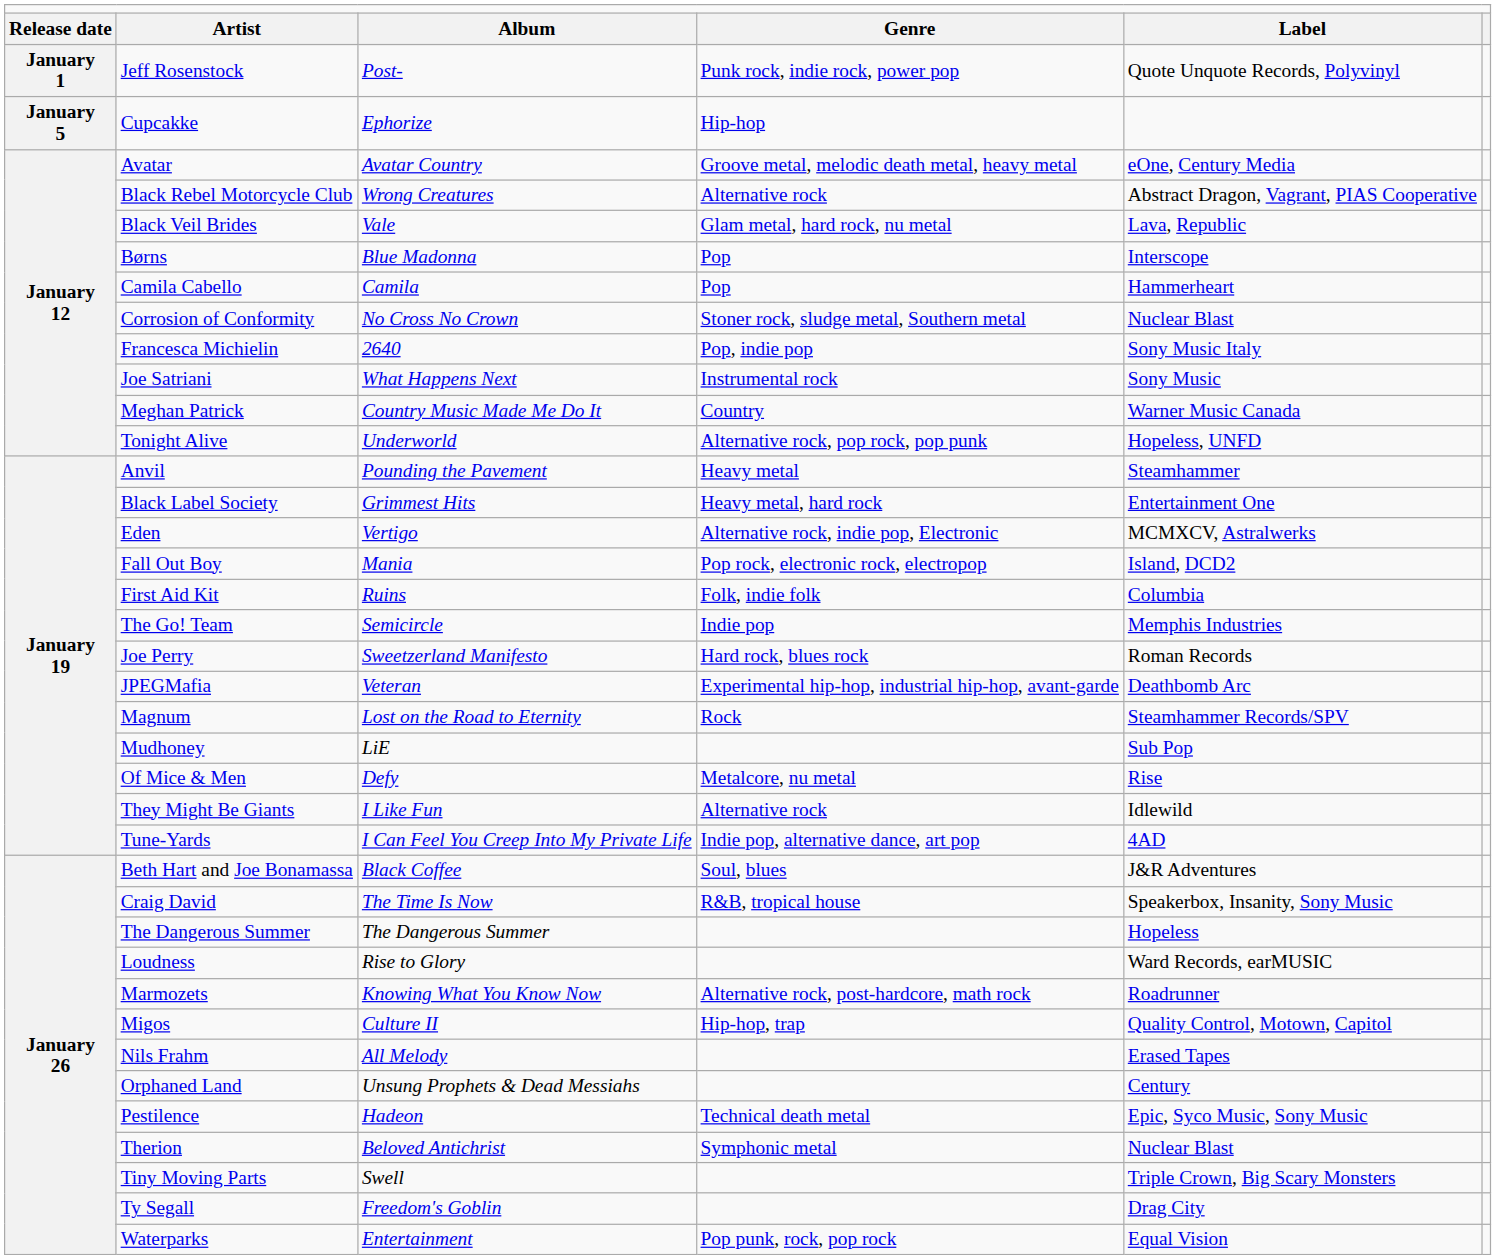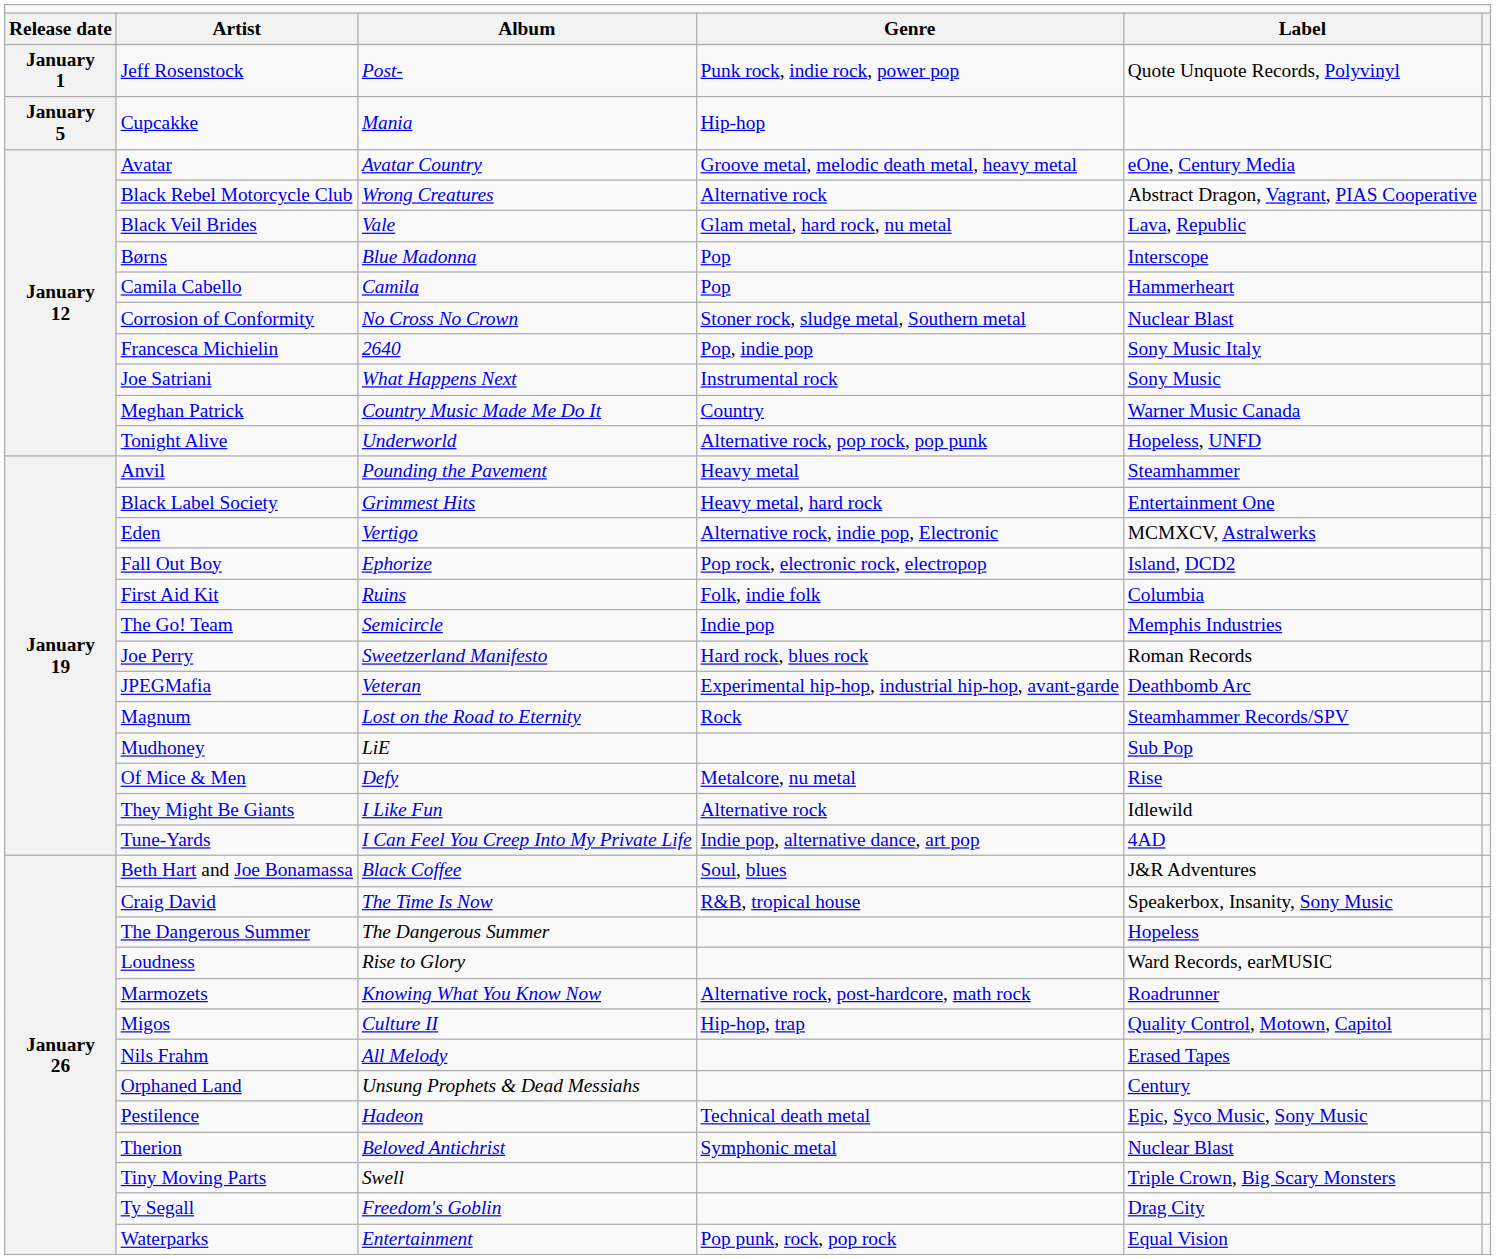 <table class="wikitable plainrowheaders">
 <tr>
 <td colspan="6" style="text-align:center;"></td>
 </tr>
 <tr>
 <th scope="col">Release date</th>
 <th scope="col">Artist</th>
 <th scope="col">Album</th>
 <th scope="col">Genre</th>
 <th scope="col">Label</th>
 <th scope="col"></th>
 </tr>
 <tr>
 <th scope="row" style="text-align:center;">January<br>1</th>
 <td><a href='#'>Jeff Rosenstock</a></td>
 <td><em><a href='#'>Post-</a></em></td>
 <td><a href='#'>Punk rock</a>, <a href='#'>indie rock</a>, <a href='#'>power pop</a></td>
 <td>Quote Unquote Records, <a href='#'>Polyvinyl</a></td>
 <td></td>
 </tr>
 <tr>
 <th scope="row" scope="row" style="text-align:center;">January<br>5</th>
 <td><a href='#'>Cupcakke</a></td>
-<td><em><a href='#'>Ephorize</a></em></td>
+<td><em><a href='#'>Mania</a></em></td>
 <td><a href='#'>Hip-hop</a></td>
 <td></td>
 <td></td>
 </tr>
 <tr>
 <th scope="row" rowspan="10" style="text-align:center;">January<br>12</th>
 <td><a href='#'>Avatar</a></td>
 <td><em><a href='#'>Avatar Country</a></em></td>
 <td><a href='#'>Groove metal</a>, <a href='#'>melodic death metal</a>, <a href='#'>heavy metal</a></td>
 <td><a href='#'>eOne</a>, <a href='#'>Century Media</a></td>
 <td></td>
 </tr>
 <tr>
 <td><a href='#'>Black Rebel Motorcycle Club</a></td>
 <td><em><a href='#'>Wrong Creatures</a></em></td>
 <td><a href='#'>Alternative rock</a></td>
 <td>Abstract Dragon, <a href='#'>Vagrant</a>, <a href='#'>PIAS Cooperative</a></td>
 <td></td>
 </tr>
 <tr>
 <td><a href='#'>Black Veil Brides</a></td>
 <td><em><a href='#'>Vale</a></em></td>
 <td><a href='#'>Glam metal</a>, <a href='#'>hard rock</a>, <a href='#'>nu metal</a></td>
 <td><a href='#'>Lava</a>, <a href='#'>Republic</a></td>
 <td></td>
 </tr>
 <tr>
 <td><a href='#'>Børns</a></td>
 <td><em><a href='#'>Blue Madonna</a></em></td>
 <td><a href='#'>Pop</a></td>
 <td><a href='#'>Interscope</a></td>
 <td></td>
 </tr>
 <tr>
 <td><a href='#'>Camila Cabello</a></td>
 <td><em><a href='#'>Camila</a></em></td>
 <td><a href='#'>Pop</a></td>
 <td><a href='#'>Hammerheart</a></td>
 <td></td>
 </tr>
 <tr>
 <td><a href='#'>Corrosion of Conformity</a></td>
 <td><em><a href='#'>No Cross No Crown</a></em></td>
 <td><a href='#'>Stoner rock</a>, <a href='#'>sludge metal</a>, <a href='#'>Southern metal</a></td>
 <td><a href='#'>Nuclear Blast</a></td>
 <td></td>
 </tr>
 <tr>
 <td><a href='#'>Francesca Michielin</a></td>
 <td><em><a href='#'>2640</a></em></td>
 <td><a href='#'>Pop</a>, <a href='#'>indie pop</a></td>
 <td><a href='#'>Sony Music Italy</a></td>
 <td></td>
 </tr>
 <tr>
 <td><a href='#'>Joe Satriani</a></td>
 <td><em><a href='#'>What Happens Next</a></em></td>
 <td><a href='#'>Instrumental rock</a></td>
 <td><a href='#'>Sony Music</a></td>
 <td></td>
 </tr>
 <tr>
 <td><a href='#'>Meghan Patrick</a></td>
 <td><em><a href='#'>Country Music Made Me Do It</a></em></td>
 <td><a href='#'>Country</a></td>
 <td><a href='#'>Warner Music Canada</a></td>
 <td></td>
 </tr>
 <tr>
 <td><a href='#'>Tonight Alive</a></td>
 <td><em><a href='#'>Underworld</a></em></td>
 <td><a href='#'>Alternative rock</a>, <a href='#'>pop rock</a>, <a href='#'>pop punk</a></td>
 <td><a href='#'>Hopeless</a>, <a href='#'>UNFD</a></td>
 <td></td>
 </tr>
 <tr>
 <th scope="row" rowspan="13" style="text-align:center;">January<br>19</th>
 <td><a href='#'>Anvil</a></td>
 <td><em><a href='#'>Pounding the Pavement</a></em></td>
 <td><a href='#'>Heavy metal</a></td>
 <td><a href='#'>Steamhammer</a></td>
 <td></td>
 </tr>
 <tr>
 <td><a href='#'>Black Label Society</a></td>
 <td><em><a href='#'>Grimmest Hits</a></em></td>
 <td><a href='#'>Heavy metal</a>, <a href='#'>hard rock</a></td>
 <td><a href='#'>Entertainment One</a></td>
 <td></td>
 </tr>
 <tr>
 <td><a href='#'>Eden</a></td>
 <td><em><a href='#'>Vertigo</a></em></td>
 <td><a href='#'>Alternative rock</a>, <a href='#'>indie pop</a>, <a href='#'>Electronic</a></td>
 <td>MCMXCV, <a href='#'>Astralwerks</a></td>
 <td></td>
 </tr>
 <tr>
 <td><a href='#'>Fall Out Boy</a></td>
-<td><em><a href='#'>Mania</a></em></td>
+<td><em><a href='#'>Ephorize</a></em></td>
 <td><a href='#'>Pop rock</a>, <a href='#'>electronic rock</a>, <a href='#'>electropop</a></td>
 <td><a href='#'>Island</a>, <a href='#'>DCD2</a></td>
 <td></td>
 </tr>
 <tr>
 <td><a href='#'>First Aid Kit</a></td>
 <td><em><a href='#'>Ruins</a></em></td>
 <td><a href='#'>Folk</a>, <a href='#'>indie folk</a></td>
 <td><a href='#'>Columbia</a></td>
 <td></td>
 </tr>
 <tr>
 <td><a href='#'>The Go! Team</a></td>
 <td><em><a href='#'>Semicircle</a></em></td>
 <td><a href='#'>Indie pop</a></td>
 <td><a href='#'>Memphis Industries</a></td>
 <td></td>
 </tr>
 <tr>
 <td><a href='#'>Joe Perry</a></td>
 <td><em><a href='#'>Sweetzerland Manifesto</a></em></td>
 <td><a href='#'>Hard rock</a>, <a href='#'>blues rock</a></td>
 <td>Roman Records</td>
 <td></td>
 </tr>
 <tr>
 <td><a href='#'>JPEGMafia</a></td>
 <td><em><a href='#'>Veteran</a></em></td>
 <td><a href='#'>Experimental hip-hop</a>, <a href='#'>industrial hip-hop</a>, <a href='#'>avant-garde</a></td>
 <td><a href='#'>Deathbomb Arc</a></td>
 <td></td>
 </tr>
 <tr>
 <td><a href='#'>Magnum</a></td>
 <td><em><a href='#'>Lost on the Road to Eternity</a></em></td>
 <td><a href='#'>Rock</a></td>
 <td><a href='#'>Steamhammer Records/SPV</a></td>
 <td></td>
 </tr>
 <tr>
 <td><a href='#'>Mudhoney</a></td>
 <td><em>LiE</em></td>
 <td></td>
 <td><a href='#'>Sub Pop</a></td>
 <td></td>
 </tr>
 <tr>
 <td><a href='#'>Of Mice & Men</a></td>
 <td><em><a href='#'>Defy</a></em></td>
 <td><a href='#'>Metalcore</a>, <a href='#'>nu metal</a></td>
 <td><a href='#'>Rise</a></td>
 <td></td>
 </tr>
 <tr>
 <td><a href='#'>They Might Be Giants</a></td>
 <td><em><a href='#'>I Like Fun</a></em></td>
 <td><a href='#'>Alternative rock</a></td>
 <td>Idlewild</td>
 <td></td>
 </tr>
 <tr>
 <td><a href='#'>Tune-Yards</a></td>
 <td><em><a href='#'>I Can Feel You Creep Into My Private Life</a></em></td>
 <td><a href='#'>Indie pop</a>, <a href='#'>alternative dance</a>, <a href='#'>art pop</a></td>
 <td><a href='#'>4AD</a></td>
 <td></td>
 </tr>
 <tr>
 <th scope="row" rowspan="13" style="text-align:center;">January<br>26</th>
 <td><a href='#'>Beth Hart</a> and <a href='#'>Joe Bonamassa</a></td>
 <td><em><a href='#'>Black Coffee</a></em></td>
 <td><a href='#'>Soul</a>, <a href='#'>blues</a></td>
 <td>J&R Adventures</td>
 <td></td>
 </tr>
 <tr>
 <td><a href='#'>Craig David</a></td>
 <td><em><a href='#'>The Time Is Now</a></em></td>
 <td><a href='#'>R&B</a>, <a href='#'>tropical house</a></td>
 <td>Speakerbox, Insanity, <a href='#'>Sony Music</a></td>
 <td></td>
 </tr>
 <tr>
 <td><a href='#'>The Dangerous Summer</a></td>
 <td><em>The Dangerous Summer</em></td>
 <td></td>
 <td><a href='#'>Hopeless</a></td>
 <td></td>
 </tr>
 <tr>
 <td><a href='#'>Loudness</a></td>
 <td><em>Rise to Glory</em></td>
 <td></td>
 <td>Ward Records, earMUSIC</td>
 <td></td>
 </tr>
 <tr>
 <td><a href='#'>Marmozets</a></td>
 <td><em><a href='#'>Knowing What You Know Now</a></em></td>
 <td><a href='#'>Alternative rock</a>, <a href='#'>post-hardcore</a>, <a href='#'>math rock</a></td>
 <td><a href='#'>Roadrunner</a></td>
 <td></td>
 </tr>
 <tr>
 <td><a href='#'>Migos</a></td>
 <td><em><a href='#'>Culture II</a></em></td>
 <td><a href='#'>Hip-hop</a>, <a href='#'>trap</a></td>
 <td><a href='#'>Quality Control</a>, <a href='#'>Motown</a>, <a href='#'>Capitol</a></td>
 <td></td>
 </tr>
 <tr>
 <td><a href='#'>Nils Frahm</a></td>
 <td><em><a href='#'>All Melody</a></em></td>
 <td></td>
 <td><a href='#'>Erased Tapes</a></td>
 <td></td>
 </tr>
 <tr>
 <td><a href='#'>Orphaned Land</a></td>
 <td><em>Unsung Prophets & Dead Messiahs</em></td>
 <td></td>
 <td><a href='#'>Century</a></td>
 <td></td>
 </tr>
 <tr>
 <td><a href='#'>Pestilence</a></td>
 <td><em><a href='#'>Hadeon</a></em></td>
 <td><a href='#'>Technical death metal</a></td>
 <td><a href='#'>Epic</a>, <a href='#'>Syco Music</a>, <a href='#'>Sony Music</a></td>
 <td></td>
 </tr>
 <tr>
 <td><a href='#'>Therion</a></td>
 <td><em><a href='#'>Beloved Antichrist</a></em></td>
 <td><a href='#'>Symphonic metal</a></td>
 <td><a href='#'>Nuclear Blast</a></td>
 <td></td>
 </tr>
 <tr>
 <td><a href='#'>Tiny Moving Parts</a></td>
 <td><em>Swell</em></td>
 <td></td>
 <td><a href='#'>Triple Crown</a>, <a href='#'>Big Scary Monsters</a></td>
 <td></td>
 </tr>
 <tr>
 <td><a href='#'>Ty Segall</a></td>
 <td><em><a href='#'>Freedom's Goblin</a></em></td>
 <td></td>
 <td><a href='#'>Drag City</a></td>
 <td></td>
 </tr>
 <tr>
 <td><a href='#'>Waterparks</a></td>
 <td><em><a href='#'>Entertainment</a></em></td>
 <td><a href='#'>Pop punk</a>, <a href='#'>rock</a>, <a href='#'>pop rock</a></td>
 <td><a href='#'>Equal Vision</a></td>
 <td></td>
 </tr>
 </table>
